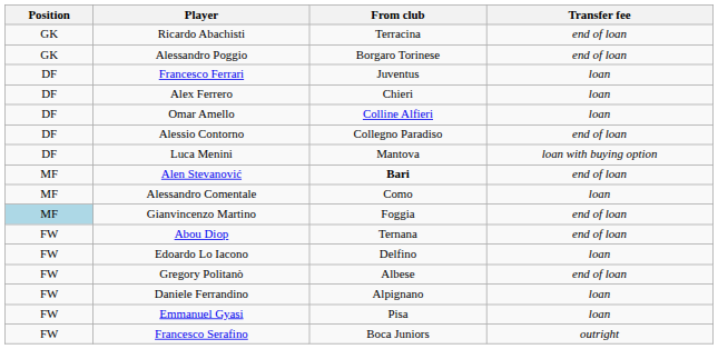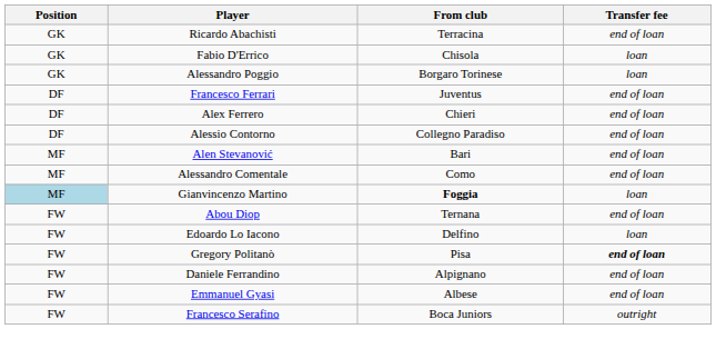 <table class="wikitable sortable" style="width:90%; text-align:center; font-size:85%; text-align:centre;">
 <tr>
 <th>Position</th>
 <th>Player</th>
 <th>From club</th>
 <th>Transfer fee</th>
 </tr>
 <tr>
 <td>GK</td>
 <td>Ricardo Abachisti</td>
 <td>Terracina</td>
 <td><em>end of loan</em></td>
 </tr>
 <tr>
 <td>GK</td>
+<td>Fabio D'Errico</td>
+<td>Chisola</td>
+<td><em>loan</em></td>
+</tr>
+<tr>
+<td>GK</td>
 <td>Alessandro Poggio</td>
 <td>Borgaro Torinese</td>
-<td><em>end of loan</em></td>
+<td><em>loan</em></td>
 </tr>
 <tr>
 <td>DF</td>
 <td><a href='#'>Francesco Ferrari</a></td>
 <td>Juventus</td>
-<td><em>loan</em></td>
+<td><em>end of loan</em></td>
 </tr>
 <tr>
 <td>DF</td>
 <td>Alex Ferrero</td>
 <td>Chieri</td>
-<td><em>loan</em></td>
-</tr>
-<tr>
-<td>DF</td>
-<td>Omar Amello</td>
-<td><a href='#'>Colline Alfieri</a></td>
-<td><em>loan</em></td>
+<td><em>end of loan</em></td>
 </tr>
 <tr>
 <td>DF</td>
 <td>Alessio Contorno</td>
 <td>Collegno Paradiso</td>
 <td><em>end of loan</em></td>
 </tr>
 <tr>
-<td>DF</td>
-<td>Luca Menini</td>
-<td>Mantova</td>
-<td><em>loan with buying option</em></td>
-</tr>
-<tr>
 <td>MF</td>
 <td><a href='#'>Alen Stevanović</a></td>
-<td><strong>Bari</strong></td>
+<td>Bari</td>
 <td><em>end of loan</em></td>
 </tr>
 <tr>
 <td>MF</td>
 <td>Alessandro Comentale</td>
 <td>Como</td>
-<td><em>loan</em></td>
+<td><em>end of loan</em></td>
 </tr>
 <tr>
 <td style="background: lightblue;">MF</td>
 <td>Gianvincenzo Martino</td>
-<td>Foggia</td>
-<td><em>end of loan</em></td>
+<td><strong>Foggia</strong></td>
+<td><em>loan</em></td>
 </tr>
 <tr>
 <td>FW</td>
 <td><a href='#'>Abou Diop</a></td>
 <td>Ternana</td>
 <td><em>end of loan</em></td>
 </tr>
 <tr>
 <td>FW</td>
 <td>Edoardo Lo Iacono</td>
 <td>Delfino</td>
 <td><em>loan</em></td>
 </tr>
 <tr>
 <td>FW</td>
 <td>Gregory Politanò</td>
-<td>Albese</td>
-<td><em>end of loan</em></td>
+<td>Pisa</td>
+<td><strong><em>end of loan</em></strong></td>
 </tr>
 <tr>
 <td>FW</td>
 <td>Daniele Ferrandino</td>
 <td>Alpignano</td>
-<td><em>loan</em></td>
+<td><em>end of loan</em></td>
 </tr>
 <tr>
 <td>FW</td>
 <td><a href='#'>Emmanuel Gyasi</a></td>
-<td>Pisa</td>
-<td><em>loan</em></td>
+<td>Albese</td>
+<td><em>end of loan</em></td>
 </tr>
 <tr>
 <td>FW</td>
 <td><a href='#'>Francesco Serafino</a></td>
 <td>Boca Juniors</td>
 <td><em>outright</em></td>
 </tr>
 </table>
